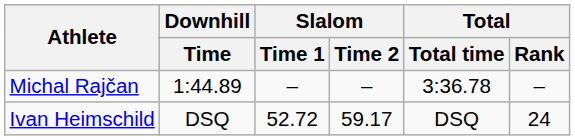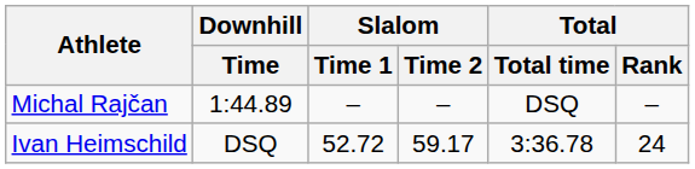 <table class="wikitable" style="font-size:90%">
 <tr>
 <th rowspan="2">Athlete</th>
 <th>Downhill</th>
 <th colspan="2">Slalom</th>
 <th colspan="2">Total</th>
 </tr>
 <tr>
 <th>Time</th>
 <th>Time 1</th>
 <th>Time 2</th>
 <th>Total time</th>
 <th>Rank</th>
 </tr>
 <tr>
 <td><a href='#'>Michal Rajčan</a></td>
 <td align="center">1:44.89</td>
 <td align="center">–</td>
 <td align="center">–</td>
-<td align="center">3:36.78</td>
+<td align="center">DSQ</td>
 <td align="center">–</td>
 </tr>
 <tr>
 <td><a href='#'>Ivan Heimschild</a></td>
 <td align="center">DSQ</td>
 <td align="center">52.72</td>
 <td align="center">59.17</td>
-<td align="center">DSQ</td>
+<td align="center">3:36.78</td>
 <td align="center">24</td>
 </tr>
 </table>
